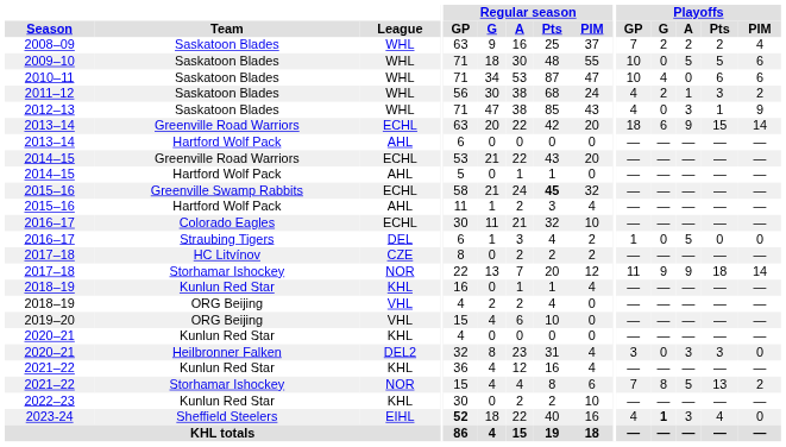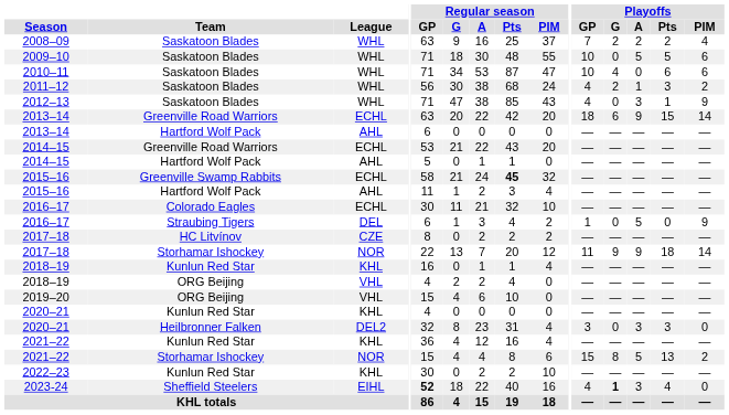 <table border="0" cellpadding="1" cellspacing="0" style="text-align:center; width:60em">
 <tr bgcolor="#e0e0e0">
 <th colspan="3" bgcolor="#ffffff"></th>
 <th rowspan="100" bgcolor="#ffffff"></th>
 <th colspan="5"><a href='#'>Regular season</a></th>
 <th rowspan="100" bgcolor="#ffffff"></th>
 <th colspan="5"><a href='#'>Playoffs</a></th>
 </tr>
 <tr bgcolor="#e0e0e0">
 <th><a href='#'>Season</a></th>
 <th>Team</th>
 <th>League</th>
 <th>GP</th>
 <th><a href='#'>G</a></th>
 <th><a href='#'>A</a></th>
 <th><a href='#'>Pts</a></th>
 <th><a href='#'>PIM</a></th>
 <th>GP</th>
 <th>G</th>
 <th>A</th>
 <th>Pts</th>
 <th>PIM</th>
 </tr>
 <tr>
 <td><a href='#'>2008–09</a></td>
 <td><a href='#'>Saskatoon Blades</a></td>
 <td><a href='#'>WHL</a></td>
 <td>63</td>
 <td>9</td>
 <td>16</td>
 <td>25</td>
 <td>37</td>
 <td>7</td>
 <td>2</td>
 <td>2</td>
 <td>2</td>
 <td>4</td>
 </tr>
 <tr bgcolor="#f0f0f0">
 <td><a href='#'>2009–10</a></td>
 <td>Saskatoon Blades</td>
 <td>WHL</td>
 <td>71</td>
 <td>18</td>
 <td>30</td>
 <td>48</td>
 <td>55</td>
 <td>10</td>
 <td>0</td>
 <td>5</td>
 <td>5</td>
 <td>6</td>
 </tr>
 <tr>
 <td><a href='#'>2010–11</a></td>
 <td>Saskatoon Blades</td>
 <td>WHL</td>
 <td>71</td>
 <td>34</td>
 <td>53</td>
 <td>87</td>
 <td>47</td>
 <td>10</td>
 <td>4</td>
 <td>0</td>
 <td>6</td>
 <td>6</td>
 </tr>
 <tr bgcolor="#f0f0f0">
 <td><a href='#'>2011–12</a></td>
 <td>Saskatoon Blades</td>
 <td>WHL</td>
 <td>56</td>
 <td>30</td>
 <td>38</td>
 <td>68</td>
 <td>24</td>
 <td>4</td>
 <td>2</td>
 <td>1</td>
 <td>3</td>
 <td>2</td>
 </tr>
 <tr>
 <td><a href='#'>2012–13</a></td>
 <td>Saskatoon Blades</td>
 <td>WHL</td>
 <td>71</td>
 <td>47</td>
 <td>38</td>
 <td>85</td>
 <td>43</td>
 <td>4</td>
 <td>0</td>
 <td>3</td>
 <td>1</td>
 <td>9</td>
 </tr>
 <tr bgcolor="#f0f0f0">
 <td><a href='#'>2013–14</a></td>
 <td><a href='#'>Greenville Road Warriors</a></td>
 <td><a href='#'>ECHL</a></td>
 <td>63</td>
 <td>20</td>
 <td>22</td>
 <td>42</td>
 <td>20</td>
 <td>18</td>
 <td>6</td>
 <td>9</td>
 <td>15</td>
 <td>14</td>
 </tr>
 <tr>
 <td><a href='#'>2013–14</a></td>
 <td><a href='#'>Hartford Wolf Pack</a></td>
 <td><a href='#'>AHL</a></td>
 <td>6</td>
 <td>0</td>
 <td>0</td>
 <td>0</td>
 <td>0</td>
 <td>—</td>
 <td>—</td>
 <td>—</td>
 <td>—</td>
 <td>—</td>
 </tr>
 <tr bgcolor="#f0f0f0">
 <td><a href='#'>2014–15</a></td>
 <td>Greenville Road Warriors</td>
 <td>ECHL</td>
 <td>53</td>
 <td>21</td>
 <td>22</td>
 <td>43</td>
 <td>20</td>
 <td>—</td>
 <td>—</td>
 <td>—</td>
 <td>—</td>
 <td>—</td>
 </tr>
 <tr>
 <td><a href='#'>2014–15</a></td>
 <td>Hartford Wolf Pack</td>
 <td>AHL</td>
 <td>5</td>
 <td>0</td>
 <td>1</td>
 <td>1</td>
 <td>0</td>
 <td>—</td>
 <td>—</td>
 <td>—</td>
 <td>—</td>
 <td>—</td>
 </tr>
 <tr bgcolor="#f0f0f0">
 <td><a href='#'>2015–16</a></td>
 <td><a href='#'>Greenville Swamp Rabbits</a></td>
 <td>ECHL</td>
 <td>58</td>
 <td>21</td>
 <td>24</td>
 <td><strong>45</strong></td>
 <td>32</td>
 <td>—</td>
 <td>—</td>
 <td>—</td>
 <td>—</td>
 <td>—</td>
 </tr>
 <tr>
 <td><a href='#'>2015–16</a></td>
 <td>Hartford Wolf Pack</td>
 <td>AHL</td>
 <td>11</td>
 <td>1</td>
 <td>2</td>
 <td>3</td>
 <td>4</td>
 <td>—</td>
 <td>—</td>
 <td>—</td>
 <td>—</td>
 <td>—</td>
 </tr>
 <tr bgcolor="#f0f0f0">
 <td><a href='#'>2016–17</a></td>
 <td><a href='#'>Colorado Eagles</a></td>
 <td>ECHL</td>
 <td>30</td>
 <td>11</td>
 <td>21</td>
 <td>32</td>
 <td>10</td>
 <td>—</td>
 <td>—</td>
 <td>—</td>
 <td>—</td>
 <td>—</td>
 </tr>
 <tr>
 <td><a href='#'>2016–17</a></td>
 <td><a href='#'>Straubing Tigers</a></td>
 <td><a href='#'>DEL</a></td>
 <td>6</td>
 <td>1</td>
 <td>3</td>
 <td>4</td>
 <td>2</td>
 <td>1</td>
 <td>0</td>
 <td>5</td>
 <td>0</td>
-<td>0</td>
+<td>9</td>
 </tr>
 <tr bgcolor="#f0f0f0">
 <td><a href='#'>2017–18</a></td>
 <td><a href='#'>HC Litvínov</a></td>
 <td><a href='#'>CZE</a></td>
 <td>8</td>
 <td>0</td>
 <td>2</td>
 <td>2</td>
 <td>2</td>
 <td>—</td>
 <td>—</td>
 <td>—</td>
 <td>—</td>
 <td>—</td>
 </tr>
 <tr>
 <td><a href='#'>2017–18</a></td>
 <td><a href='#'>Storhamar Ishockey</a></td>
 <td><a href='#'>NOR</a></td>
 <td>22</td>
 <td>13</td>
 <td>7</td>
 <td>20</td>
 <td>12</td>
 <td>11</td>
 <td>9</td>
 <td>9</td>
 <td>18</td>
 <td>14</td>
 </tr>
 <tr bgcolor="#f0f0f0">
 <td><a href='#'>2018–19</a></td>
 <td><a href='#'>Kunlun Red Star</a></td>
 <td><a href='#'>KHL</a></td>
 <td>16</td>
 <td>0</td>
 <td>1</td>
 <td>1</td>
 <td>4</td>
 <td>—</td>
 <td>—</td>
 <td>—</td>
 <td>—</td>
 <td>—</td>
 </tr>
 <tr>
 <td 2018–19 Supreme Hockey League season>2018–19</td>
 <td>ORG Beijing</td>
 <td><a href='#'>VHL</a></td>
 <td>4</td>
 <td>2</td>
 <td>2</td>
 <td>4</td>
 <td>0</td>
 <td>—</td>
 <td>—</td>
 <td>—</td>
 <td>—</td>
 <td>—</td>
 </tr>
 <tr bgcolor="#f0f0f0">
 <td 2019–20 Supreme Hockey League season>2019–20</td>
 <td>ORG Beijing</td>
 <td>VHL</td>
 <td>15</td>
 <td>4</td>
 <td>6</td>
 <td>10</td>
 <td>0</td>
 <td>—</td>
 <td>—</td>
 <td>—</td>
 <td>—</td>
 <td>—</td>
 </tr>
 <tr>
 <td><a href='#'>2020–21</a></td>
 <td>Kunlun Red Star</td>
 <td>KHL</td>
 <td>4</td>
 <td>0</td>
 <td>0</td>
 <td>0</td>
 <td>0</td>
 <td>—</td>
 <td>—</td>
 <td>—</td>
 <td>—</td>
 <td>—</td>
 </tr>
 <tr bgcolor="#f0f0f0">
 <td><a href='#'>2020–21</a></td>
 <td><a href='#'>Heilbronner Falken</a></td>
 <td><a href='#'>DEL2</a></td>
 <td>32</td>
 <td>8</td>
 <td>23</td>
 <td>31</td>
 <td>4</td>
 <td>3</td>
 <td>0</td>
 <td>3</td>
 <td>3</td>
 <td>0</td>
 </tr>
 <tr>
 <td><a href='#'>2021–22</a></td>
 <td>Kunlun Red Star</td>
 <td>KHL</td>
 <td>36</td>
 <td>4</td>
 <td>12</td>
 <td>16</td>
 <td>4</td>
 <td>—</td>
 <td>—</td>
 <td>—</td>
 <td>—</td>
 <td>—</td>
 </tr>
 <tr bgcolor="#f0f0f0">
 <td><a href='#'>2021–22</a></td>
 <td><a href='#'>Storhamar Ishockey</a></td>
 <td><a href='#'>NOR</a></td>
 <td>15</td>
 <td>4</td>
 <td>4</td>
 <td>8</td>
 <td>6</td>
-<td>7</td>
+<td>15</td>
 <td>8</td>
 <td>5</td>
 <td>13</td>
 <td>2</td>
 </tr>
 <tr>
 <td><a href='#'>2022–23</a></td>
 <td>Kunlun Red Star</td>
 <td>KHL</td>
 <td>30</td>
 <td>0</td>
 <td>2</td>
 <td>2</td>
 <td>10</td>
 <td>—</td>
 <td>—</td>
 <td>—</td>
 <td>—</td>
 <td>—</td>
 </tr>
 <tr bgcolor="#f0f0f0">
 <td><a href='#'>2023-24</a></td>
 <td><a href='#'>Sheffield Steelers</a></td>
 <td><a href='#'>EIHL</a></td>
 <th>52</th>
 <td>18</td>
 <td>22</td>
 <td>40</td>
 <td>16</td>
 <td>4</td>
 <th>1</th>
 <td>3</td>
 <td>4</td>
 <td>0</td>
 </tr>
 <tr bgcolor="#e0e0e0">
 <th colspan="3">KHL totals</th>
 <th>86</th>
 <th>4</th>
 <th>15</th>
 <th>19</th>
 <th>18</th>
 <th>—</th>
 <th>—</th>
 <th>—</th>
 <th>—</th>
 <th>—</th>
 </tr>
 </table>
